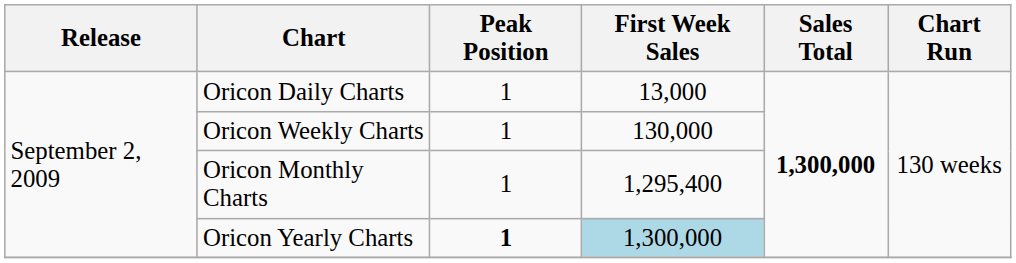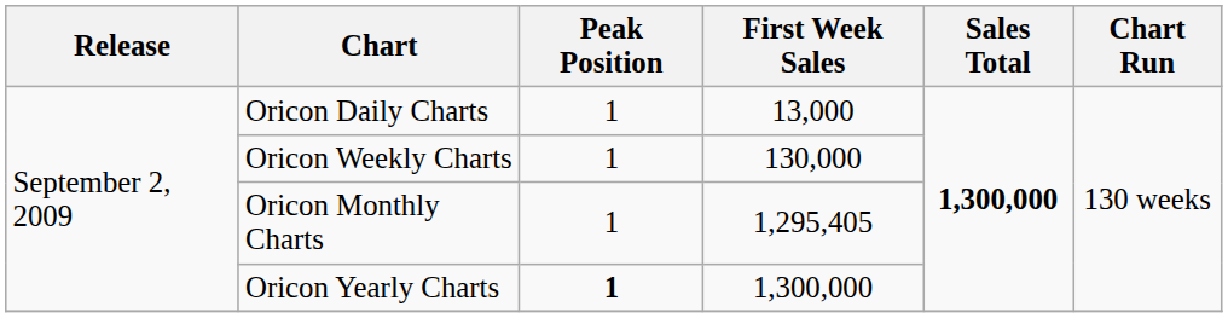 <table class="wikitable" width="650px">
 <tr>
 <th align="left">Release</th>
 <th align="left">Chart</th>
 <th align="left">Peak Position</th>
 <th align="left">First Week Sales</th>
 <th align="left">Sales Total</th>
 <th align="left">Chart Run</th>
 </tr>
 <tr>
 <td rowspan="4" align="left">September 2, 2009</td>
 <td align="left">Oricon Daily Charts</td>
 <td align="center">1</td>
 <td align="center">13,000</td>
 <td rowspan="4" align="center"><strong>1,300,000</strong></td>
 <td rowspan="4" align="center">130 weeks</td>
 </tr>
 <tr>
 <td align="left">Oricon Weekly Charts</td>
 <td align="center">1</td>
 <td align="center">130,000</td>
 </tr>
 <tr>
 <td align="left">Oricon Monthly Charts</td>
 <td align="center">1</td>
-<td align="center">1,295,400</td>
+<td align="center">1,295,405</td>
 </tr>
 <tr>
 <td align="left">Oricon Yearly Charts</td>
 <td align="center"><strong>1</strong></td>
-<td align="center" style="background: lightblue;">1,300,000</td>
+<td align="center">1,300,000</td>
 </tr>
 <tr>
 </tr>
 </table>
